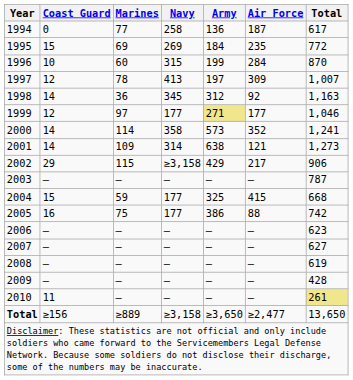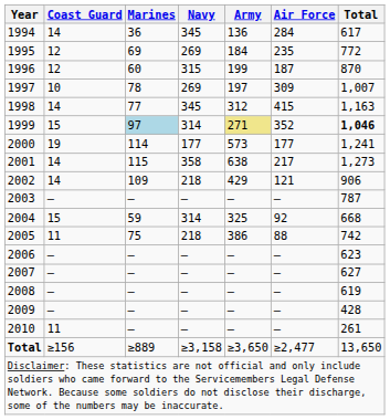 <table class="wikitable sortable">
 <tr>
 <th>Year</th>
 <th><a href='#'>Coast Guard</a></th>
 <th><a href='#'>Marines</a></th>
 <th><a href='#'>Navy</a></th>
 <th><a href='#'>Army</a></th>
 <th><a href='#'>Air Force</a></th>
 <th>Total</th>
 </tr>
 <tr>
 <td>1994</td>
-<td>0</td>
-<td>77</td>
-<td>258</td>
+<td>14</td>
+<td>36</td>
+<td>345</td>
 <td>136</td>
-<td>187</td>
+<td>284</td>
 <td>617</td>
 </tr>
 <tr>
 <td>1995</td>
-<td>15</td>
+<td>12</td>
 <td>69</td>
 <td>269</td>
 <td>184</td>
 <td>235</td>
 <td>772</td>
 </tr>
 <tr>
 <td>1996</td>
-<td>10</td>
+<td>12</td>
 <td>60</td>
 <td>315</td>
 <td>199</td>
-<td>284</td>
+<td>187</td>
 <td>870</td>
 </tr>
 <tr>
 <td>1997</td>
-<td>12</td>
+<td>10</td>
 <td>78</td>
-<td>413</td>
+<td>269</td>
 <td>197</td>
 <td>309</td>
 <td>1,007</td>
 </tr>
 <tr>
 <td>1998</td>
 <td>14</td>
-<td>36</td>
+<td>77</td>
 <td>345</td>
 <td>312</td>
-<td>92</td>
+<td>415</td>
 <td>1,163</td>
 </tr>
 <tr>
 <td>1999</td>
-<td>12</td>
-<td>97</td>
-<td>177</td>
+<td>15</td>
+<td style="background: lightblue;">97</td>
+<td>314</td>
 <td style="background: khaki;">271</td>
-<td>177</td>
-<td>1,046</td>
+<td>352</td>
+<td><strong>1,046</strong></td>
 </tr>
 <tr>
 <td>2000</td>
-<td>14</td>
+<td>19</td>
 <td>114</td>
-<td>358</td>
+<td>177</td>
 <td>573</td>
-<td>352</td>
+<td>177</td>
 <td>1,241</td>
 </tr>
 <tr>
 <td>2001</td>
 <td>14</td>
-<td>109</td>
-<td>314</td>
+<td>115</td>
+<td>358</td>
 <td>638</td>
-<td>121</td>
+<td>217</td>
 <td>1,273</td>
 </tr>
 <tr>
 <td>2002</td>
-<td>29</td>
-<td>115</td>
-<td>≥3,158</td>
+<td>14</td>
+<td>109</td>
+<td>218</td>
 <td>429</td>
-<td>217</td>
+<td>121</td>
 <td>906</td>
 </tr>
 <tr>
 <td>2003</td>
 <td>–</td>
 <td>–</td>
 <td>–</td>
 <td>–</td>
 <td>–</td>
 <td>787</td>
 </tr>
 <tr>
 <td>2004</td>
 <td>15</td>
 <td>59</td>
-<td>177</td>
+<td>314</td>
 <td>325</td>
-<td>415</td>
+<td>92</td>
 <td>668</td>
 </tr>
 <tr>
 <td>2005</td>
-<td>16</td>
+<td>11</td>
 <td>75</td>
-<td>177</td>
+<td>218</td>
 <td>386</td>
 <td>88</td>
 <td>742</td>
 </tr>
 <tr>
 <td>2006</td>
 <td>–</td>
 <td>–</td>
 <td>–</td>
 <td>–</td>
 <td>–</td>
 <td>623</td>
 </tr>
 <tr>
 <td>2007</td>
 <td>–</td>
 <td>–</td>
 <td>–</td>
 <td>–</td>
 <td>–</td>
 <td>627</td>
 </tr>
 <tr>
 <td>2008</td>
 <td>–</td>
 <td>–</td>
 <td>–</td>
 <td>–</td>
 <td>–</td>
 <td>619</td>
 </tr>
 <tr>
 <td>2009</td>
 <td>–</td>
 <td>–</td>
 <td>–</td>
 <td>–</td>
 <td>–</td>
 <td>428</td>
 </tr>
 <tr>
 <td>2010</td>
 <td>11</td>
 <td>–</td>
 <td>–</td>
 <td>–</td>
 <td>–</td>
-<td style="background: khaki;">261</td>
+<td>261</td>
 </tr>
 <tr class="sortbottom">
 <td><strong>Total</strong></td>
 <td>≥156</td>
 <td>≥889</td>
 <td>≥3,158</td>
 <td>≥3,650</td>
 <td>≥2,477</td>
 <td>13,650</td>
 </tr>
 <tr class="sortbottom">
 <td align="left" colspan=7 width=1><small><u>Disclaimer</u>: These statistics are not official and only include soldiers who came forward to the Servicemembers Legal Defense Network. Because some soldiers do not disclose their discharge, some of the numbers may be inaccurate.</small></td>
 </tr>
 </table>
